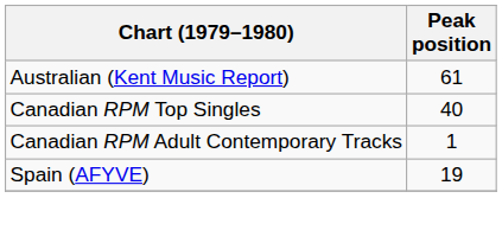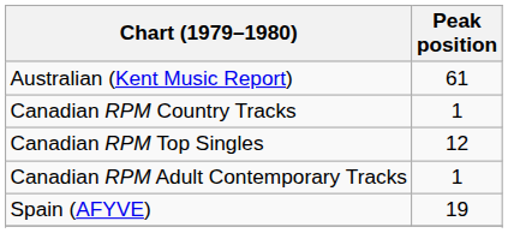 <table class="wikitable sortable">
 <tr>
 <th>Chart (1979–1980)</th>
 <th>Peak<br>position</th>
 </tr>
 <tr>
 <td>Australian (<a href='#'>Kent Music Report</a>)</td>
 <td align="center">61</td>
 </tr>
 <tr>
+<td>Canadian <em>RPM</em> Country Tracks</td>
+<td align="center">1</td>
+</tr>
+<tr>
 <td>Canadian <em>RPM</em> Top Singles</td>
-<td align="center">40</td>
+<td align="center">12</td>
 </tr>
 <tr>
 <td>Canadian <em>RPM</em> Adult Contemporary Tracks</td>
 <td align="center">1</td>
 </tr>
 <tr>
 <td>Spain (<a href='#'>AFYVE</a>)</td>
 <td align="center">19</td>
 </tr>
 <tr>
 </tr>
 <tr>
 </tr>
 <tr>
 </tr>
 </table>
